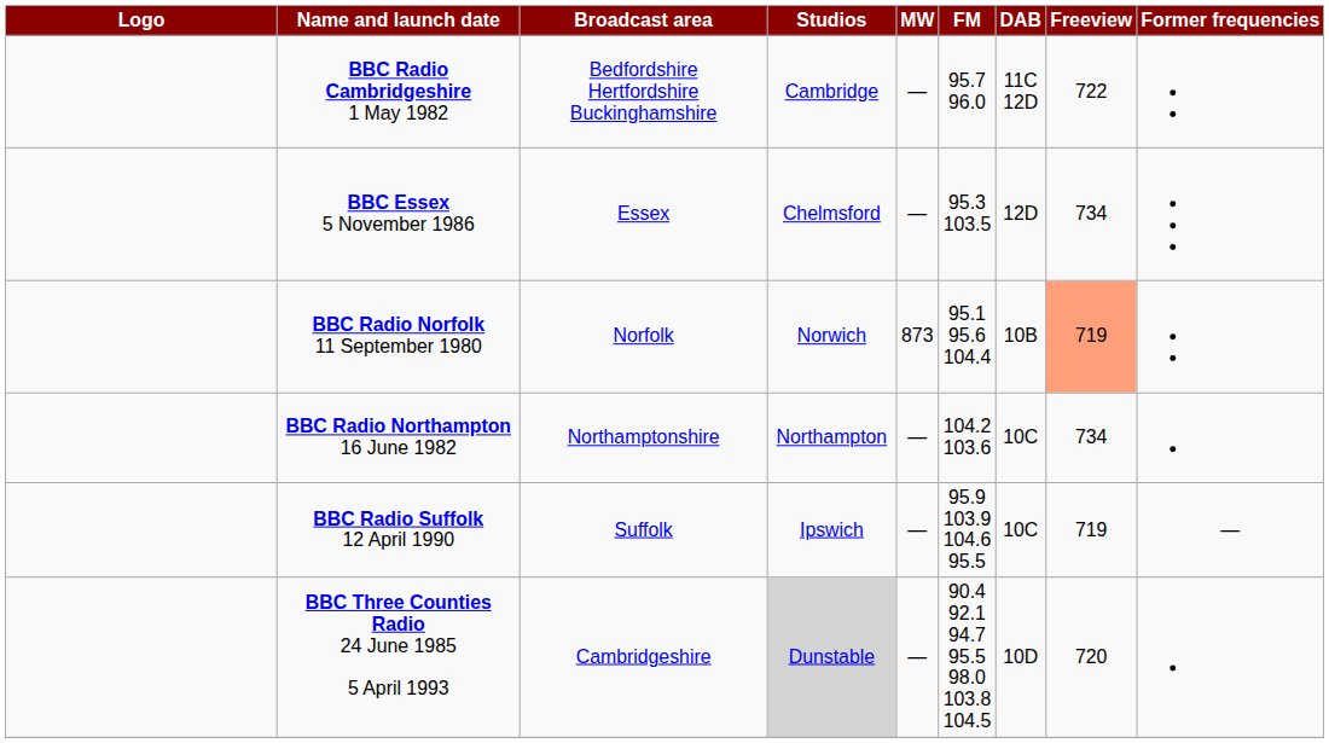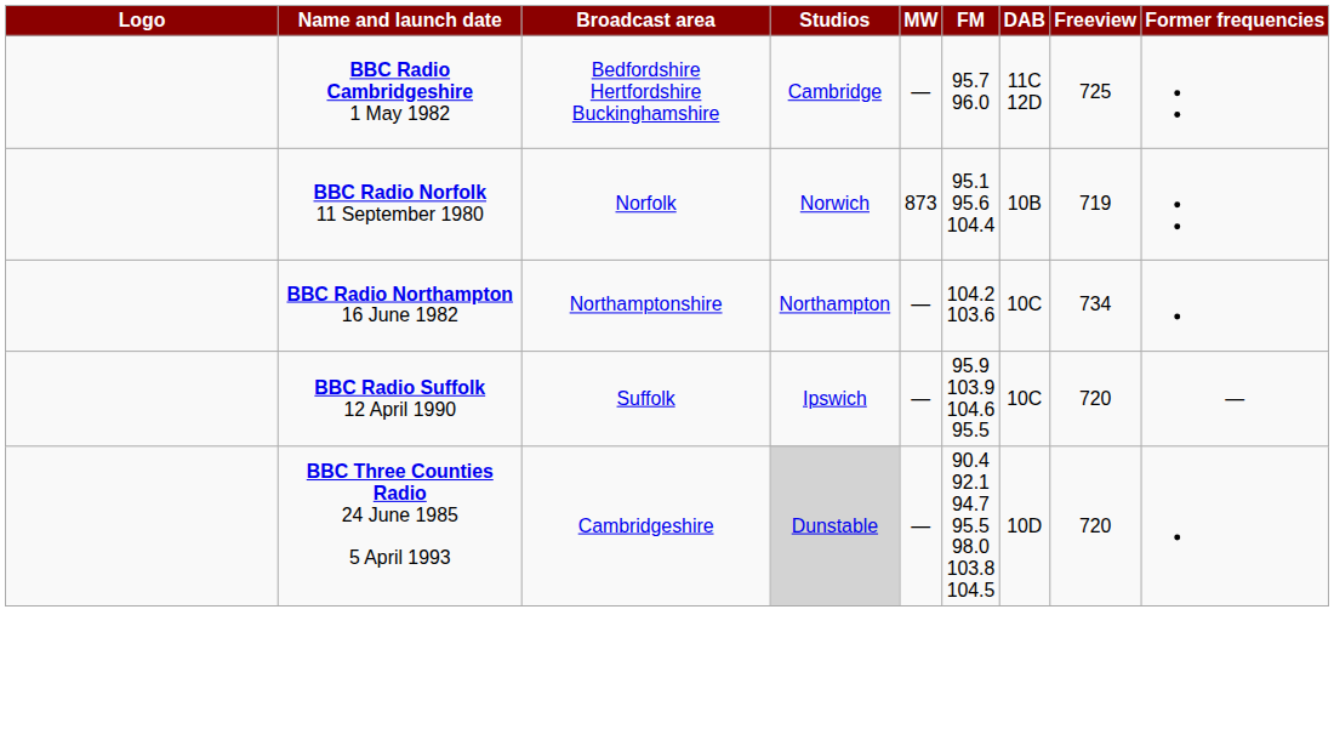 <table class="wikitable" style="text-align: center;">
 <tr>
 <th style="color:white; background-color: #8B0000" width="220pt">Logo</th>
 <th style="color:white; background-color: #8B0000" width="195pt">Name and launch date</th>
 <th style="color:white; background-color: #8B0000" width="200pt">Broadcast area</th>
 <th style="color:white; background-color: #8B0000" width="100pt">Studios</th>
 <th style="color:white; background-color: #8B0000">MW<br></th>
 <th style="color:white; background-color: #8B0000">FM<br></th>
 <th style="color:white; background-color: #8B0000">DAB</th>
 <th style="color:white; background-color: #8B0000">Freeview</th>
 <th style="color:white; background-color: #8B0000">Former frequencies</th>
 </tr>
 <tr>
 <td></td>
 <td><strong><a href='#'>BBC Radio Cambridgeshire</a></strong><br>1 May 1982</td>
 <td><a href='#'>Bedfordshire</a><br><a href='#'>Hertfordshire</a><br><a href='#'>Buckinghamshire</a></td>
 <td><a href='#'>Cambridge</a></td>
 <td>—</td>
 <td>95.7<br>96.0</td>
 <td>11C<br>12D</td>
-<td>722</td>
+<td>725</td>
 <td><br><ul><li></li><li></li></ul></td>
-</tr>
-<tr>
-<td></td>
-<td><strong><a href='#'>BBC Essex</a></strong><br>5 November 1986</td>
-<td><a href='#'>Essex</a></td>
-<td><a href='#'>Chelmsford</a></td>
-<td>—</td>
-<td>95.3<br>103.5</td>
-<td>12D</td>
-<td>734</td>
-<td><br><ul><li></li><li></li><li></li></ul></td>
 </tr>
 <tr>
 <td></td>
 <td><strong><a href='#'>BBC Radio Norfolk</a></strong><br>11 September 1980</td>
 <td><a href='#'>Norfolk</a></td>
 <td><a href='#'>Norwich</a></td>
 <td>873</td>
 <td>95.1<br>95.6<br>104.4</td>
 <td>10B</td>
-<td style="background: lightsalmon;">719</td>
+<td>719</td>
 <td><br><ul><li></li><li></li></ul></td>
 </tr>
 <tr>
 <td></td>
 <td><strong><a href='#'>BBC Radio Northampton</a></strong><br>16 June 1982</td>
 <td><a href='#'>Northamptonshire</a></td>
 <td><a href='#'>Northampton</a></td>
 <td>—</td>
 <td>104.2<br>103.6</td>
 <td>10C</td>
 <td>734</td>
 <td><br><ul><li></li></ul></td>
 </tr>
 <tr>
 <td></td>
 <td><strong><a href='#'>BBC Radio Suffolk</a></strong><br>12 April 1990</td>
 <td><a href='#'>Suffolk</a></td>
 <td><a href='#'>Ipswich</a></td>
 <td>—</td>
 <td>95.9<br>103.9<br>104.6<br>95.5</td>
 <td>10C</td>
-<td>719</td>
+<td>720</td>
 <td>—</td>
 </tr>
 <tr>
 <td></td>
 <td><strong><a href='#'>BBC Three Counties Radio</a></strong><br>24 June 1985<br><br>5 April 1993<br><br></td>
 <td><a href='#'>Cambridgeshire</a></td>
 <td style="background: lightgrey;"><a href='#'>Dunstable</a></td>
 <td>—</td>
 <td>90.4<br>92.1<br>94.7<br>95.5<br>98.0<br>103.8<br>104.5</td>
 <td>10D</td>
 <td>720</td>
 <td><br><ul><li></li></ul></td>
 </tr>
 <tr>
 </tr>
 </table>
